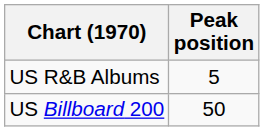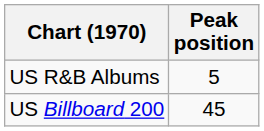 <table class="wikitable sortable plainrowheaders" style="text-align:center;">
 <tr>
 <th scope="col">Chart (1970)</th>
 <th scope="col">Peak<br> position</th>
 </tr>
 <tr>
 <td align="left">US R&B Albums</td>
 <td>5</td>
 </tr>
 <tr>
 <td align="left">US <a href='#'><em>Billboard</em> 200</a></td>
-<td>50</td>
+<td>45</td>
 </tr>
 </table>
